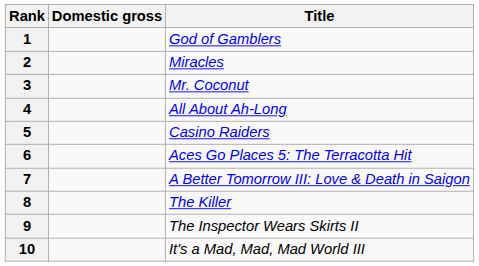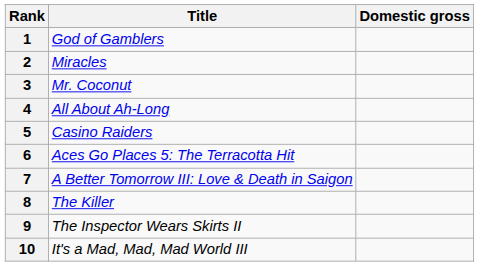 <table class="wikitable sortable" style="margin:auto; margin:auto;">
 <tr>
 <th>Rank</th>
+<th>Title</th>
 <th>Domestic gross</th>
-<th>Title</th>
 </tr>
 <tr>
 <th style="text-align:center;">1</th>
+<td><em><a href='#'>God of Gamblers</a></em></td>
 <td></td>
-<td><em><a href='#'>God of Gamblers</a></em></td>
 </tr>
 <tr>
 <th style="text-align:center;">2</th>
+<td><em><a href='#'>Miracles</a></em></td>
 <td></td>
-<td><em><a href='#'>Miracles</a></em></td>
 </tr>
 <tr>
 <th style="text-align:center;">3</th>
+<td><em><a href='#'>Mr. Coconut</a></em></td>
 <td></td>
-<td><em><a href='#'>Mr. Coconut</a></em></td>
 </tr>
 <tr>
 <th style="text-align:center;">4</th>
+<td><em><a href='#'>All About Ah-Long</a></em></td>
 <td></td>
-<td><em><a href='#'>All About Ah-Long</a></em></td>
 </tr>
 <tr>
 <th style="text-align:center;">5</th>
+<td><em><a href='#'>Casino Raiders</a></em></td>
 <td></td>
-<td><em><a href='#'>Casino Raiders</a></em></td>
 </tr>
 <tr>
 <th style="text-align:center;">6</th>
+<td><em><a href='#'>Aces Go Places 5: The Terracotta Hit</a></em></td>
 <td></td>
-<td><em><a href='#'>Aces Go Places 5: The Terracotta Hit</a></em></td>
 </tr>
 <tr>
 <th style="text-align:center;">7</th>
+<td><em><a href='#'>A Better Tomorrow III: Love & Death in Saigon</a></em></td>
 <td></td>
-<td><em><a href='#'>A Better Tomorrow III: Love & Death in Saigon</a></em></td>
 </tr>
 <tr>
 <th style="text-align:center;">8</th>
+<td><em><a href='#'>The Killer</a></em></td>
 <td></td>
-<td><em><a href='#'>The Killer</a></em></td>
 </tr>
 <tr>
 <th style="text-align:center;">9</th>
+<td><em>The Inspector Wears Skirts II</em></td>
 <td></td>
-<td><em>The Inspector Wears Skirts II</em></td>
 </tr>
 <tr>
 <th style="text-align:center;">10</th>
+<td><em>It's a Mad, Mad, Mad World III</em></td>
 <td></td>
-<td><em>It's a Mad, Mad, Mad World III</em></td>
 </tr>
 </table>
